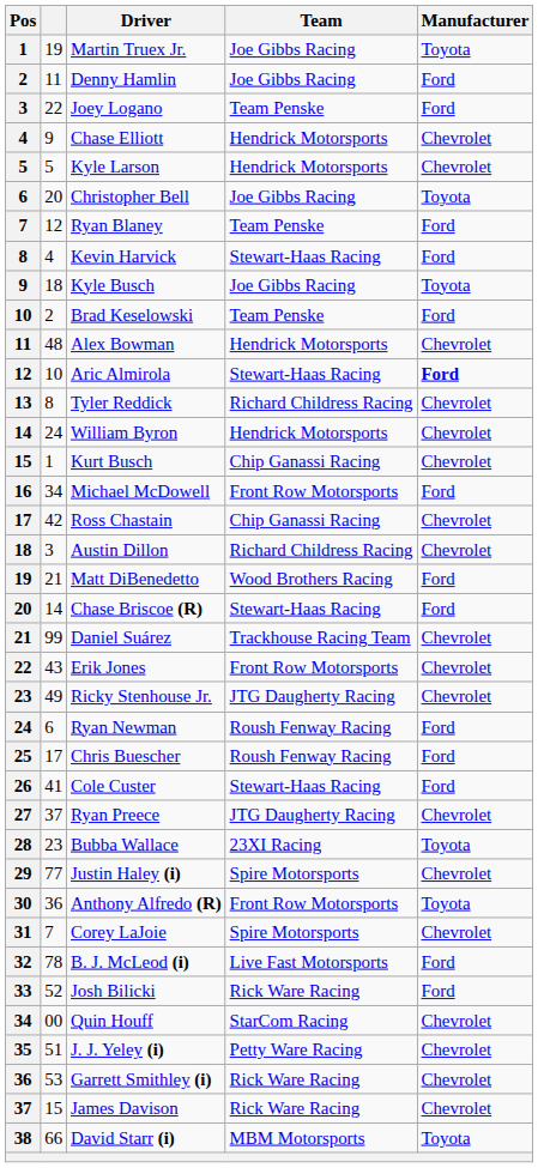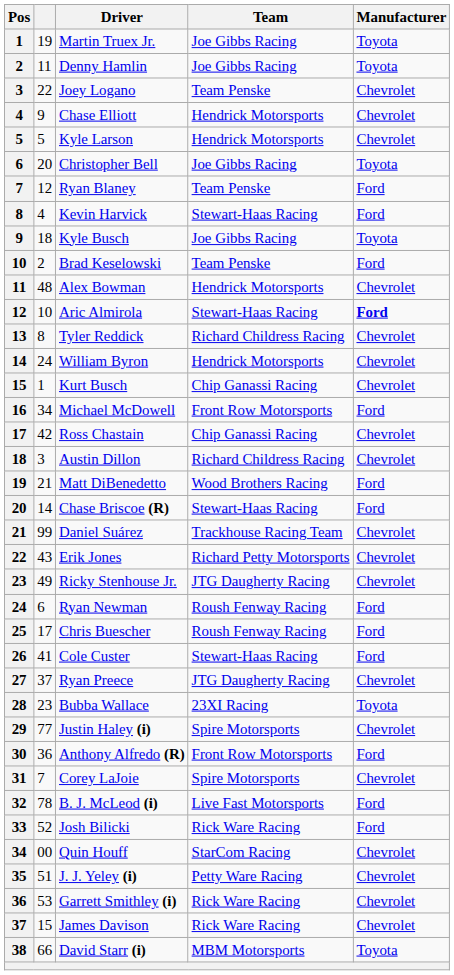 <table class="wikitable" style="font-size:95%">
 <tr>
 <th>Pos</th>
 <th></th>
 <th>Driver</th>
 <th>Team</th>
 <th>Manufacturer</th>
 </tr>
 <tr>
 <th>1</th>
 <td>19</td>
 <td><a href='#'>Martin Truex Jr.</a></td>
 <td><a href='#'>Joe Gibbs Racing</a></td>
 <td><a href='#'>Toyota</a></td>
 </tr>
 <tr>
 <th>2</th>
 <td>11</td>
 <td><a href='#'>Denny Hamlin</a></td>
 <td><a href='#'>Joe Gibbs Racing</a></td>
-<td><a href='#'>Ford</a></td>
+<td><a href='#'>Toyota</a></td>
 </tr>
 <tr>
 <th>3</th>
 <td>22</td>
 <td><a href='#'>Joey Logano</a></td>
 <td><a href='#'>Team Penske</a></td>
-<td><a href='#'>Ford</a></td>
+<td><a href='#'>Chevrolet</a></td>
 </tr>
 <tr>
 <th>4</th>
 <td>9</td>
 <td><a href='#'>Chase Elliott</a></td>
 <td><a href='#'>Hendrick Motorsports</a></td>
 <td><a href='#'>Chevrolet</a></td>
 </tr>
 <tr>
 <th>5</th>
 <td>5</td>
 <td><a href='#'>Kyle Larson</a></td>
 <td><a href='#'>Hendrick Motorsports</a></td>
 <td><a href='#'>Chevrolet</a></td>
 </tr>
 <tr>
 <th>6</th>
 <td>20</td>
 <td><a href='#'>Christopher Bell</a></td>
 <td><a href='#'>Joe Gibbs Racing</a></td>
 <td><a href='#'>Toyota</a></td>
 </tr>
 <tr>
 <th>7</th>
 <td>12</td>
 <td><a href='#'>Ryan Blaney</a></td>
 <td><a href='#'>Team Penske</a></td>
 <td><a href='#'>Ford</a></td>
 </tr>
 <tr>
 <th>8</th>
 <td>4</td>
 <td><a href='#'>Kevin Harvick</a></td>
 <td><a href='#'>Stewart-Haas Racing</a></td>
 <td><a href='#'>Ford</a></td>
 </tr>
 <tr>
 <th>9</th>
 <td>18</td>
 <td><a href='#'>Kyle Busch</a></td>
 <td><a href='#'>Joe Gibbs Racing</a></td>
 <td><a href='#'>Toyota</a></td>
 </tr>
 <tr>
 <th>10</th>
 <td>2</td>
 <td><a href='#'>Brad Keselowski</a></td>
 <td><a href='#'>Team Penske</a></td>
 <td><a href='#'>Ford</a></td>
 </tr>
 <tr>
 <th>11</th>
 <td>48</td>
 <td><a href='#'>Alex Bowman</a></td>
 <td><a href='#'>Hendrick Motorsports</a></td>
 <td><a href='#'>Chevrolet</a></td>
 </tr>
 <tr>
 <th>12</th>
 <td>10</td>
 <td><a href='#'>Aric Almirola</a></td>
 <td><a href='#'>Stewart-Haas Racing</a></td>
 <td><strong><a href='#'>Ford</a></strong></td>
 </tr>
 <tr>
 <th>13</th>
 <td>8</td>
 <td><a href='#'>Tyler Reddick</a></td>
 <td><a href='#'>Richard Childress Racing</a></td>
 <td><a href='#'>Chevrolet</a></td>
 </tr>
 <tr>
 <th>14</th>
 <td>24</td>
 <td><a href='#'>William Byron</a></td>
 <td><a href='#'>Hendrick Motorsports</a></td>
 <td><a href='#'>Chevrolet</a></td>
 </tr>
 <tr>
 <th>15</th>
 <td>1</td>
 <td><a href='#'>Kurt Busch</a></td>
 <td><a href='#'>Chip Ganassi Racing</a></td>
 <td><a href='#'>Chevrolet</a></td>
 </tr>
 <tr>
 <th>16</th>
 <td>34</td>
 <td><a href='#'>Michael McDowell</a></td>
 <td><a href='#'>Front Row Motorsports</a></td>
 <td><a href='#'>Ford</a></td>
 </tr>
 <tr>
 <th>17</th>
 <td>42</td>
 <td><a href='#'>Ross Chastain</a></td>
 <td><a href='#'>Chip Ganassi Racing</a></td>
 <td><a href='#'>Chevrolet</a></td>
 </tr>
 <tr>
 <th>18</th>
 <td>3</td>
 <td><a href='#'>Austin Dillon</a></td>
 <td><a href='#'>Richard Childress Racing</a></td>
 <td><a href='#'>Chevrolet</a></td>
 </tr>
 <tr>
 <th>19</th>
 <td>21</td>
 <td><a href='#'>Matt DiBenedetto</a></td>
 <td><a href='#'>Wood Brothers Racing</a></td>
 <td><a href='#'>Ford</a></td>
 </tr>
 <tr>
 <th>20</th>
 <td>14</td>
 <td><a href='#'>Chase Briscoe</a> <strong>(R)</strong></td>
 <td><a href='#'>Stewart-Haas Racing</a></td>
 <td><a href='#'>Ford</a></td>
 </tr>
 <tr>
 <th>21</th>
 <td>99</td>
 <td><a href='#'>Daniel Suárez</a></td>
 <td><a href='#'>Trackhouse Racing Team</a></td>
 <td><a href='#'>Chevrolet</a></td>
 </tr>
 <tr>
 <th>22</th>
 <td>43</td>
 <td><a href='#'>Erik Jones</a></td>
-<td><a href='#'>Front Row Motorsports</a></td>
+<td><a href='#'>Richard Petty Motorsports</a></td>
 <td><a href='#'>Chevrolet</a></td>
 </tr>
 <tr>
 <th>23</th>
 <td>49</td>
 <td><a href='#'>Ricky Stenhouse Jr.</a></td>
 <td><a href='#'>JTG Daugherty Racing</a></td>
 <td><a href='#'>Chevrolet</a></td>
 </tr>
 <tr>
 <th>24</th>
 <td>6</td>
 <td><a href='#'>Ryan Newman</a></td>
 <td><a href='#'>Roush Fenway Racing</a></td>
 <td><a href='#'>Ford</a></td>
 </tr>
 <tr>
 <th>25</th>
 <td>17</td>
 <td><a href='#'>Chris Buescher</a></td>
 <td><a href='#'>Roush Fenway Racing</a></td>
 <td><a href='#'>Ford</a></td>
 </tr>
 <tr>
 <th>26</th>
 <td>41</td>
 <td><a href='#'>Cole Custer</a></td>
 <td><a href='#'>Stewart-Haas Racing</a></td>
 <td><a href='#'>Ford</a></td>
 </tr>
 <tr>
 <th>27</th>
 <td>37</td>
 <td><a href='#'>Ryan Preece</a></td>
 <td><a href='#'>JTG Daugherty Racing</a></td>
 <td><a href='#'>Chevrolet</a></td>
 </tr>
 <tr>
 <th>28</th>
 <td>23</td>
 <td><a href='#'>Bubba Wallace</a></td>
 <td><a href='#'>23XI Racing</a></td>
 <td><a href='#'>Toyota</a></td>
 </tr>
 <tr>
 <th>29</th>
 <td>77</td>
 <td><a href='#'>Justin Haley</a> <strong>(i)</strong></td>
 <td><a href='#'>Spire Motorsports</a></td>
 <td><a href='#'>Chevrolet</a></td>
 </tr>
 <tr>
 <th>30</th>
 <td>36</td>
 <td><a href='#'>Anthony Alfredo</a> <strong>(R)</strong></td>
 <td><a href='#'>Front Row Motorsports</a></td>
-<td><a href='#'>Toyota</a></td>
+<td><a href='#'>Ford</a></td>
 </tr>
 <tr>
 <th>31</th>
 <td>7</td>
 <td><a href='#'>Corey LaJoie</a></td>
 <td><a href='#'>Spire Motorsports</a></td>
 <td><a href='#'>Chevrolet</a></td>
 </tr>
 <tr>
 <th>32</th>
 <td>78</td>
 <td><a href='#'>B. J. McLeod</a> <strong>(i)</strong></td>
 <td><a href='#'>Live Fast Motorsports</a></td>
 <td><a href='#'>Ford</a></td>
 </tr>
 <tr>
 <th>33</th>
 <td>52</td>
 <td><a href='#'>Josh Bilicki</a></td>
 <td><a href='#'>Rick Ware Racing</a></td>
 <td><a href='#'>Ford</a></td>
 </tr>
 <tr>
 <th>34</th>
 <td>00</td>
 <td><a href='#'>Quin Houff</a></td>
 <td><a href='#'>StarCom Racing</a></td>
 <td><a href='#'>Chevrolet</a></td>
 </tr>
 <tr>
 <th>35</th>
 <td>51</td>
 <td><a href='#'>J. J. Yeley</a> <strong>(i)</strong></td>
 <td><a href='#'>Petty Ware Racing</a></td>
 <td><a href='#'>Chevrolet</a></td>
 </tr>
 <tr>
 <th>36</th>
 <td>53</td>
 <td><a href='#'>Garrett Smithley</a> <strong>(i)</strong></td>
 <td><a href='#'>Rick Ware Racing</a></td>
 <td><a href='#'>Chevrolet</a></td>
 </tr>
 <tr>
 <th>37</th>
 <td>15</td>
 <td><a href='#'>James Davison</a></td>
 <td><a href='#'>Rick Ware Racing</a></td>
 <td><a href='#'>Chevrolet</a></td>
 </tr>
 <tr>
 <th>38</th>
 <td>66</td>
 <td><a href='#'>David Starr</a> <strong>(i)</strong></td>
 <td><a href='#'>MBM Motorsports</a></td>
 <td><a href='#'>Toyota</a></td>
 </tr>
 <tr>
 <th colspan="7"></th>
 </tr>
 </table>
